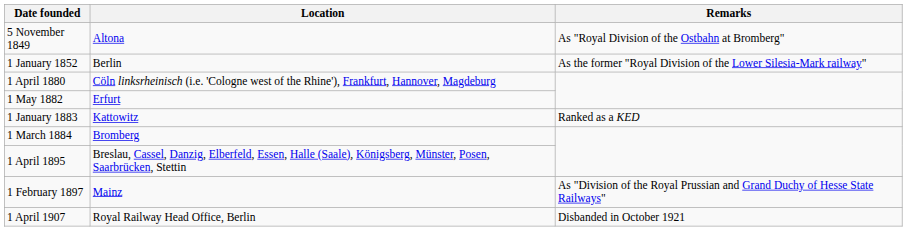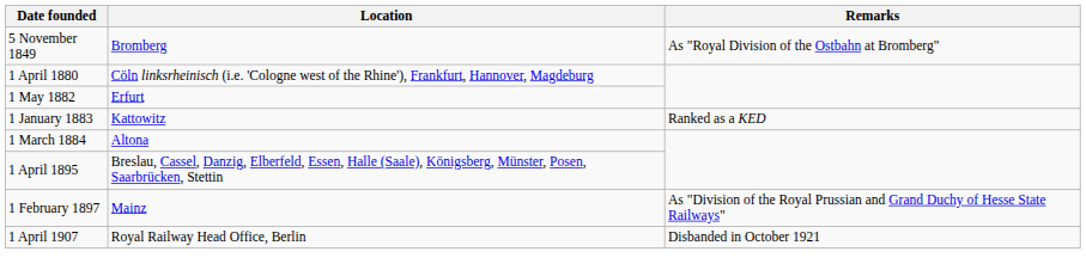 <table class="wikitable">
 <tr class="hintergrundfarbe5">
 <th>Date founded</th>
 <th>Location</th>
 <th>Remarks</th>
 </tr>
 <tr>
 <td>5 November 1849</td>
-<td><a href='#'>Altona</a></td>
+<td><a href='#'>Bromberg</a></td>
 <td>As "Royal Division of the <a href='#'>Ostbahn</a> at Bromberg"</td>
-</tr>
-<tr>
-<td>1 January 1852</td>
-<td>Berlin</td>
-<td>As the former "Royal Division of the <a href='#'>Lower Silesia-Mark railway</a>"</td>
 </tr>
 <tr>
 <td>1 April 1880</td>
 <td><a href='#'>Cöln</a> <em>linksrheinisch</em> (i.e. 'Cologne west of the Rhine'), <a href='#'>Frankfurt</a>, <a href='#'>Hannover</a>, <a href='#'>Magdeburg</a></td>
 </tr>
 <tr>
 <td>1 May 1882</td>
 <td><a href='#'>Erfurt</a></td>
 </tr>
 <tr>
 <td>1 January 1883</td>
 <td><a href='#'>Kattowitz</a></td>
 <td>Ranked as a <em>KED</em></td>
 </tr>
 <tr>
 <td>1 March 1884</td>
-<td><a href='#'>Bromberg</a></td>
+<td><a href='#'>Altona</a></td>
 </tr>
 <tr>
 <td>1 April 1895</td>
 <td>Breslau, <a href='#'>Cassel</a>, <a href='#'>Danzig</a>, <a href='#'>Elberfeld</a>, <a href='#'>Essen</a>, <a href='#'>Halle (Saale)</a>, <a href='#'>Königsberg</a>, <a href='#'>Münster</a>, <a href='#'>Posen</a>, <a href='#'>Saarbrücken</a>, Stettin</td>
 </tr>
 <tr>
 <td>1 February 1897</td>
 <td><a href='#'>Mainz</a></td>
 <td>As "Division of the Royal Prussian and <a href='#'>Grand Duchy of Hesse State Railways</a>"</td>
 </tr>
 <tr>
 <td>1 April 1907</td>
 <td>Royal Railway Head Office, Berlin</td>
 <td>Disbanded in October 1921</td>
 </tr>
 </table>
